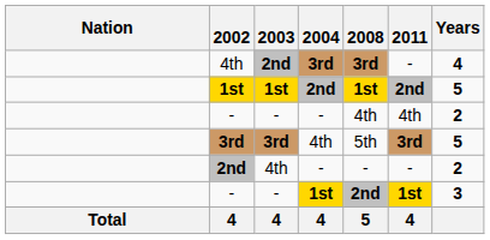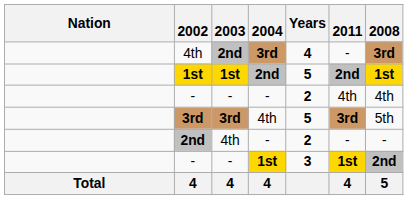 <table class="wikitable" style="text-align:center; font-size:90%">
 <tr>
 <th width=170>Nation</th>
 <th><br>2002</th>
 <th><br>2003</th>
 <th><br>2004</th>
+<th>Years</th>
+<th><br>2011</th>
 <th><br>2008</th>
-<th><br>2011</th>
-<th>Years</th>
 </tr>
 <tr>
 <td align=left></td>
 <td>4th</td>
 <td bgcolor=silver><strong>2nd</strong></td>
 <td bgcolor=#cc9966><strong>3rd</strong></td>
+<td><strong>4</strong></td>
+<td>-</td>
 <td bgcolor=#cc9966><strong>3rd</strong></td>
-<td>-</td>
-<td><strong>4</strong></td>
 </tr>
 <tr>
 <td align=left></td>
 <td bgcolor=gold><strong>1st</strong></td>
 <td bgcolor=gold><strong>1st</strong></td>
 <td bgcolor=silver><strong>2nd</strong></td>
+<td><strong>5</strong></td>
+<td bgcolor=silver><strong>2nd</strong></td>
 <td bgcolor=gold><strong>1st</strong></td>
-<td bgcolor=silver><strong>2nd</strong></td>
-<td><strong>5</strong></td>
 </tr>
 <tr>
 <td align=left></td>
 <td>-</td>
 <td>-</td>
 <td>-</td>
+<td><strong>2</strong></td>
 <td>4th</td>
 <td>4th</td>
-<td><strong>2</strong></td>
 </tr>
 <tr>
 <td align=left></td>
 <td bgcolor=#cc9966><strong>3rd</strong></td>
 <td bgcolor=#cc9966><strong>3rd</strong></td>
 <td>4th</td>
+<td><strong>5</strong></td>
+<td bgcolor=#cc9966><strong>3rd</strong></td>
 <td>5th</td>
-<td bgcolor=#cc9966><strong>3rd</strong></td>
-<td><strong>5</strong></td>
 </tr>
 <tr>
 <td align=left></td>
 <td bgcolor=silver><strong>2nd</strong></td>
 <td>4th</td>
 <td>-</td>
+<td><strong>2</strong></td>
 <td>-</td>
 <td>-</td>
-<td><strong>2</strong></td>
 </tr>
 <tr>
 <td align=left></td>
 <td>-</td>
 <td>-</td>
 <td bgcolor=gold><strong>1st</strong></td>
+<td><strong>3</strong></td>
+<td bgcolor=gold><strong>1st</strong></td>
 <td bgcolor=silver><strong>2nd</strong></td>
-<td bgcolor=gold><strong>1st</strong></td>
-<td><strong>3</strong></td>
 </tr>
 <tr>
 <th>Total</th>
 <th>4</th>
 <th>4</th>
 <th>4</th>
+<th></th>
+<th>4</th>
 <th>5</th>
-<th>4</th>
-<th></th>
 </tr>
 </table>
